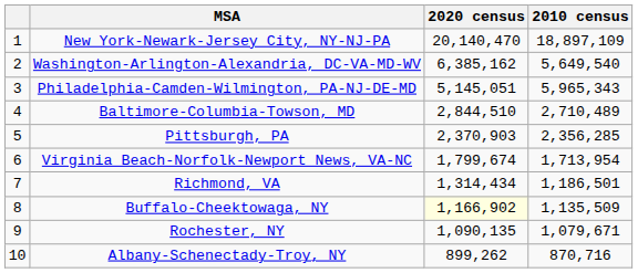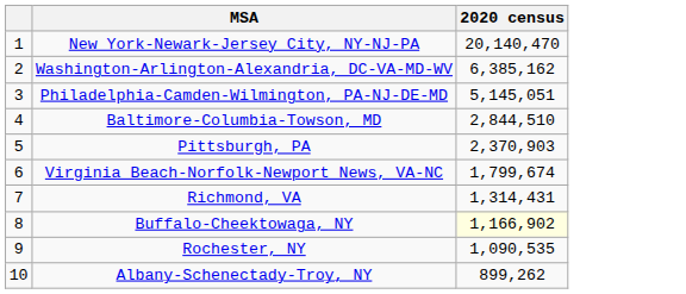 <table class="wikitable" style="text-align:center">
 <tr>
 <th></th>
 <th>MSA</th>
 <th>2020 census</th>
-<th>2010 census</th>
 </tr>
 <tr>
 <td>1</td>
 <td><a href='#'>New York-Newark-Jersey City, NY-NJ-PA</a></td>
 <td>20,140,470</td>
-<td>18,897,109</td>
 </tr>
 <tr>
 <td>2</td>
 <td><a href='#'>Washington-Arlington-Alexandria, DC-VA-MD-WV</a></td>
 <td>6,385,162</td>
-<td>5,649,540</td>
 </tr>
 <tr>
 <td>3</td>
 <td><a href='#'>Philadelphia-Camden-Wilmington, PA-NJ-DE-MD</a></td>
 <td>5,145,051</td>
-<td>5,965,343</td>
 </tr>
 <tr>
 <td>4</td>
 <td><a href='#'>Baltimore-Columbia-Towson, MD</a></td>
 <td>2,844,510</td>
-<td>2,710,489</td>
 </tr>
 <tr>
 <td>5</td>
 <td><a href='#'>Pittsburgh, PA</a></td>
 <td>2,370,903</td>
-<td>2,356,285</td>
 </tr>
 <tr>
 <td>6</td>
 <td><a href='#'>Virginia Beach-Norfolk-Newport News, VA-NC</a></td>
 <td>1,799,674</td>
-<td>1,713,954</td>
 </tr>
 <tr>
 <td>7</td>
 <td><a href='#'>Richmond, VA</a></td>
-<td>1,314,434</td>
-<td>1,186,501</td>
+<td>1,314,431</td>
 </tr>
 <tr>
 <td>8</td>
 <td><a href='#'>Buffalo-Cheektowaga, NY</a></td>
 <td style="background: lightyellow;">1,166,902</td>
-<td>1,135,509</td>
 </tr>
 <tr>
 <td>9</td>
 <td><a href='#'>Rochester, NY</a></td>
-<td>1,090,135</td>
-<td>1,079,671</td>
+<td>1,090,535</td>
 </tr>
 <tr>
 <td>10</td>
 <td><a href='#'>Albany-Schenectady-Troy, NY</a></td>
 <td>899,262</td>
-<td>870,716</td>
 </tr>
 </table>
